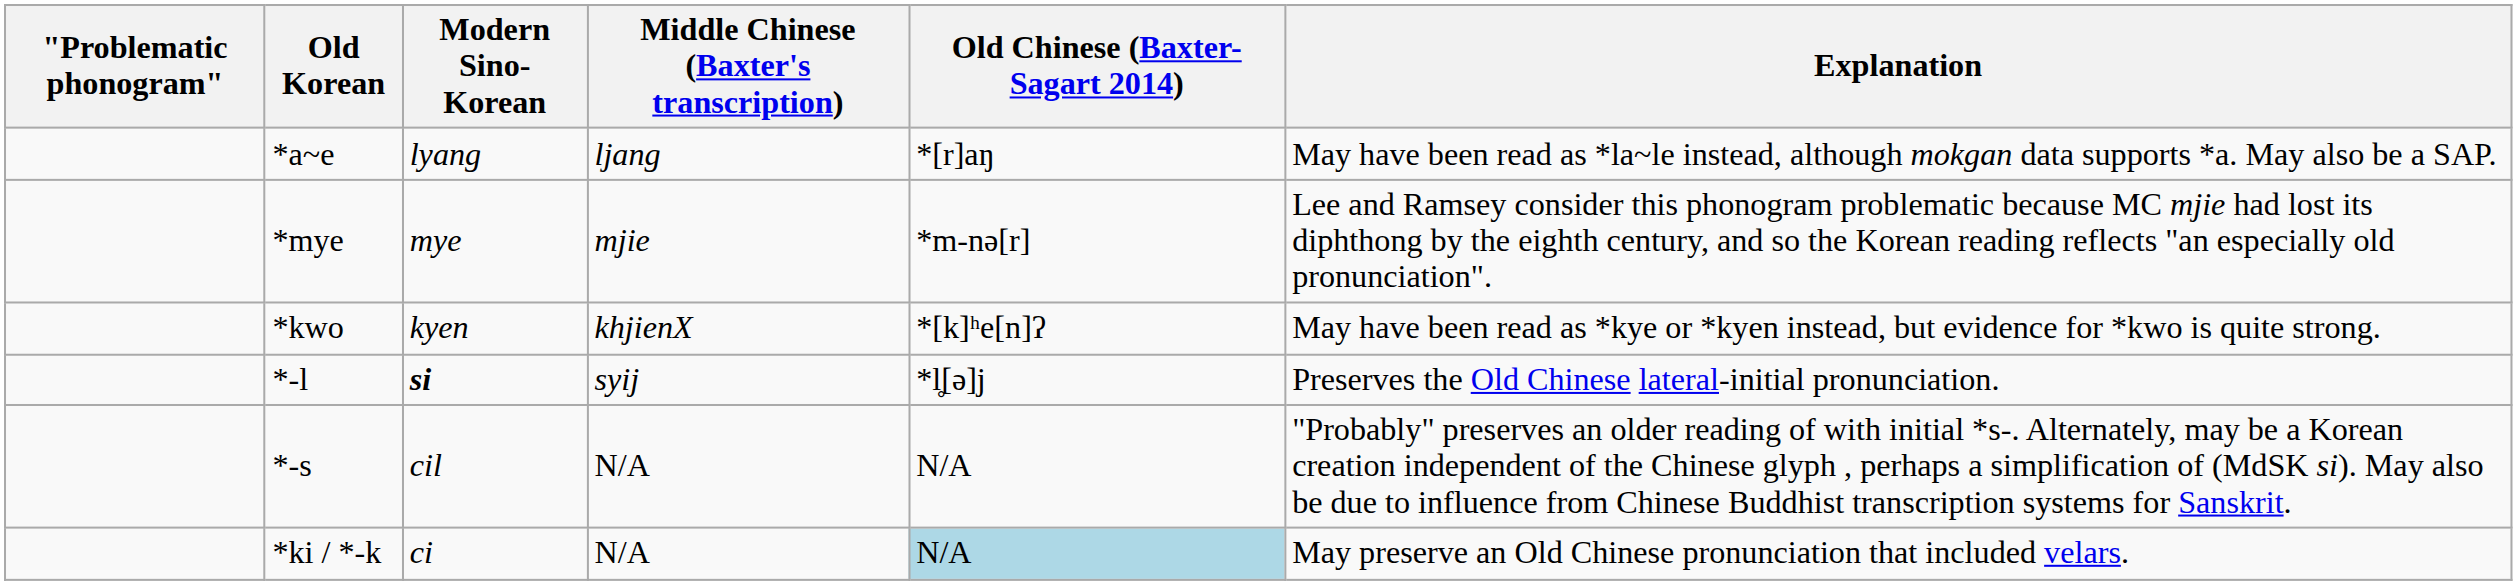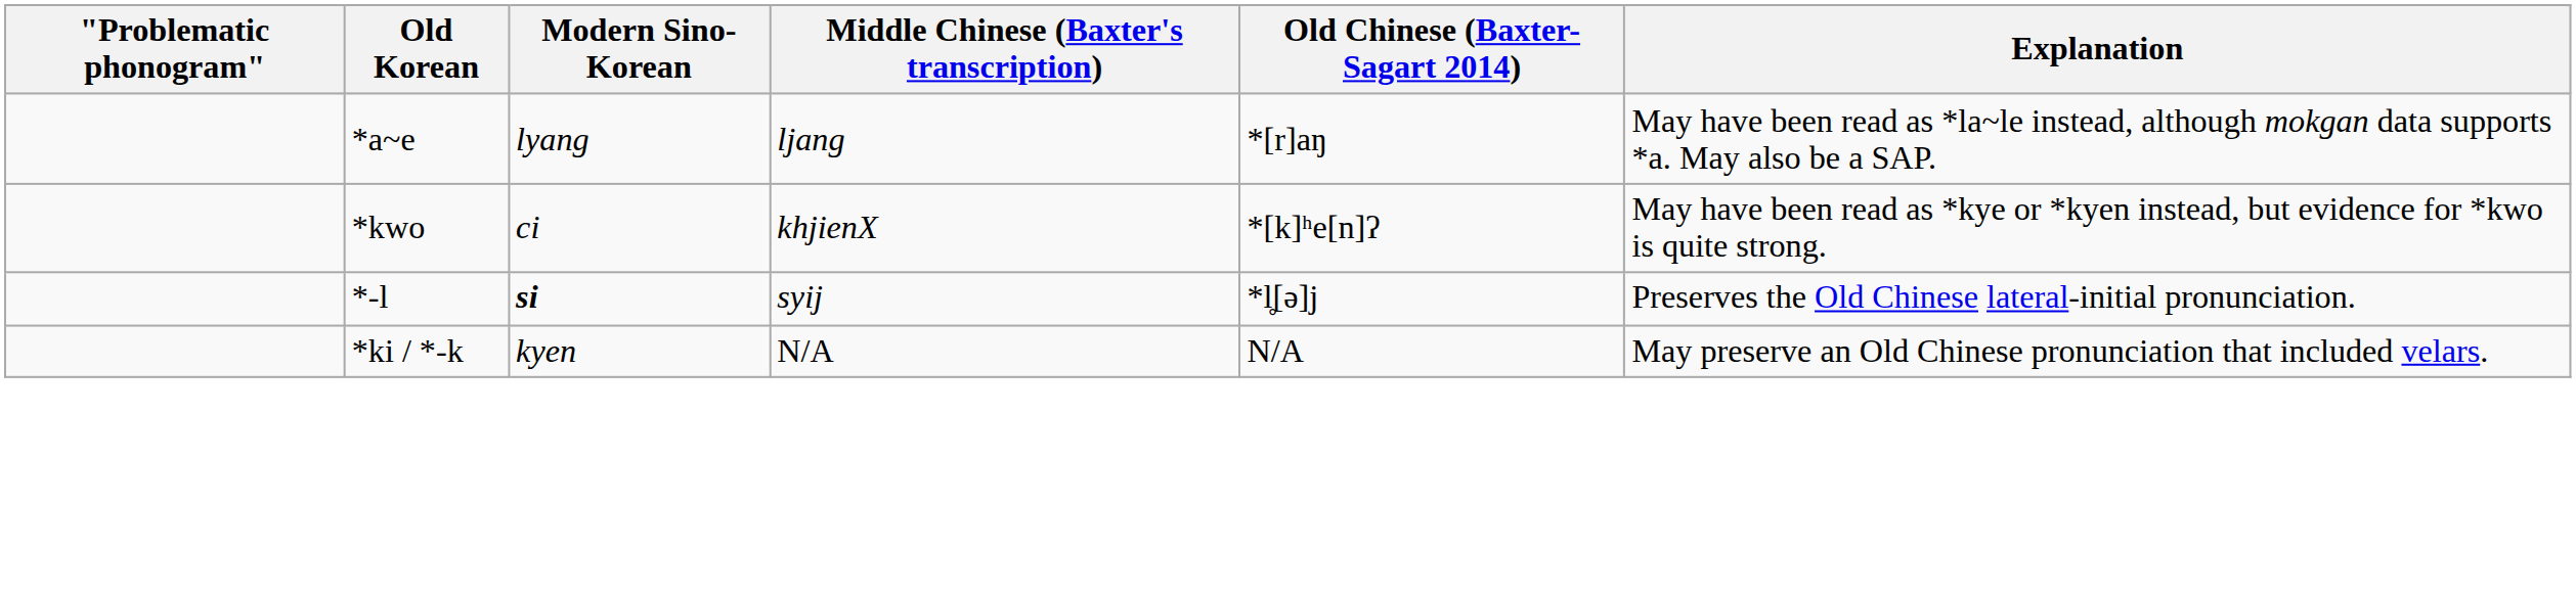 <table class="wikitable">
 <tr>
 <th>"Problematic phonogram"</th>
 <th>Old Korean</th>
 <th>Modern Sino-Korean</th>
 <th>Middle Chinese (<a href='#'>Baxter's transcription</a>)</th>
 <th style="width: 15%">Old Chinese (<a href='#'>Baxter-Sagart 2014</a>)</th>
 <th>Explanation</th>
 </tr>
 <tr>
 <td></td>
 <td>*a~e</td>
 <td><em>lyang</em></td>
 <td><em>ljang</em></td>
 <td>*[r]aŋ</td>
 <td>May have been read as *la~le instead, although <em>mokgan</em> data supports *a. May also be a SAP.</td>
 </tr>
 <tr>
 <td></td>
-<td>*mye</td>
-<td><em>mye</em></td>
-<td><em>mjie</em></td>
-<td>*m-nə[r]</td>
-<td>Lee and Ramsey consider this phonogram problematic because MC <em>mjie</em> had lost its diphthong by the eighth century, and so the Korean reading reflects "an especially old pronunciation".</td>
-</tr>
-<tr>
-<td></td>
 <td>*kwo</td>
-<td><em>kyen</em></td>
+<td><em>ci</em></td>
 <td><em>khjienX</em></td>
 <td>*[k]ʰe[n]ʔ</td>
 <td>May have been read as *kye or *kyen instead, but evidence for *kwo is quite strong.</td>
 </tr>
 <tr>
 <td></td>
 <td>*-l</td>
 <td><strong><em>si</em></strong></td>
 <td><em>syij</em></td>
 <td>*l̥[ə]j</td>
 <td>Preserves the <a href='#'>Old Chinese</a> <a href='#'>lateral</a>-initial pronunciation.</td>
 </tr>
 <tr>
 <td></td>
-<td>*-s</td>
-<td><em>cil</em></td>
+<td>*ki / *-k</td>
+<td><em>kyen</em></td>
 <td>N/A</td>
 <td>N/A</td>
-<td>"Probably" preserves an older reading of  with initial *s-. Alternately, may be a Korean creation independent of the Chinese glyph , perhaps a simplification of  (MdSK <em>si</em>). May also be due to influence from Chinese Buddhist transcription systems for <a href='#'>Sanskrit</a>.</td>
-</tr>
-<tr>
-<td></td>
-<td>*ki / *-k</td>
-<td><em>ci</em></td>
-<td>N/A</td>
-<td style="background: lightblue;">N/A</td>
 <td>May preserve an Old Chinese pronunciation that included <a href='#'>velars</a>.</td>
 </tr>
 </table>
